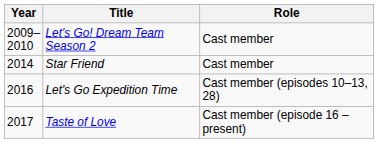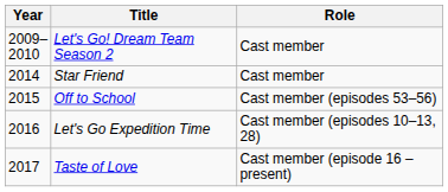 <table class="wikitable" style="width:500px">
 <tr>
 <th width=10>Year</th>
 <th>Title</th>
 <th>Role</th>
 </tr>
 <tr>
 <td>2009–2010</td>
 <td><em><a href='#'>Let's Go! Dream Team Season 2</a></em></td>
 <td>Cast member</td>
 </tr>
 <tr>
 <td>2014</td>
 <td><em>Star Friend</em></td>
 <td>Cast member</td>
 </tr>
 <tr>
+<td>2015</td>
+<td><em><a href='#'>Off to School</a></em></td>
+<td>Cast member (episodes 53–56)</td>
+</tr>
+<tr>
 <td>2016</td>
 <td><em>Let's Go Expedition Time</em></td>
 <td>Cast member (episodes 10–13, 28)</td>
 </tr>
 <tr>
 <td>2017</td>
 <td><em><a href='#'>Taste of Love</a></em></td>
 <td>Cast member (episode 16 – present)</td>
 </tr>
 </table>
